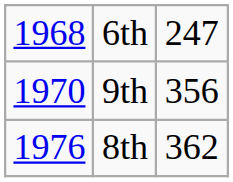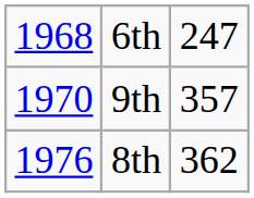 <table class="wikitable">
 <tr align="center">
 <td><a href='#'>1968</a></td>
 <td>6th</td>
 <td>247</td>
 </tr>
 <tr align="center">
 <td><a href='#'>1970</a></td>
 <td>9th</td>
-<td>356</td>
+<td>357</td>
 </tr>
 <tr align="center">
 <td><a href='#'>1976</a></td>
 <td>8th</td>
 <td>362</td>
 </tr>
 </table>
